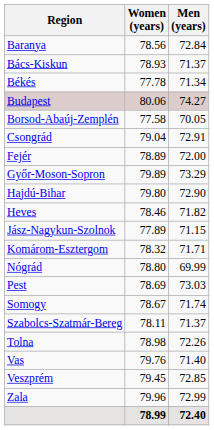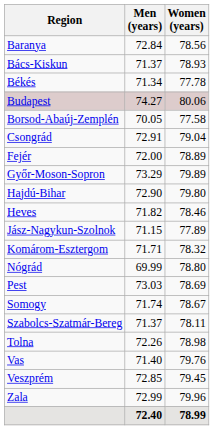 <table class="wikitable sortable" style="text-align:right">
 <tr>
 <th>Region</th>
+<th>Men<br>(years)</th>
 <th>Women<br>(years)</th>
-<th>Men<br>(years)</th>
 </tr>
 <tr>
 <td align="left"><a href='#'>Baranya</a></td>
+<td>72.84</td>
 <td>78.56</td>
-<td>72.84</td>
 </tr>
 <tr>
 <td align="left"><a href='#'>Bács-Kiskun</a></td>
+<td>71.37</td>
 <td>78.93</td>
-<td>71.37</td>
 </tr>
 <tr>
 <td align="left"><a href='#'>Békés</a></td>
+<td>71.34</td>
 <td>77.78</td>
-<td>71.34</td>
 </tr>
 <tr style="background:#dcc;">
 <td align="left"><a href='#'>Budapest</a></td>
+<td>74.27</td>
 <td>80.06</td>
-<td>74.27</td>
 </tr>
 <tr>
 <td align="left"><a href='#'>Borsod-Abaúj-Zemplén</a></td>
+<td>70.05</td>
 <td>77.58</td>
-<td>70.05</td>
 </tr>
 <tr>
 <td align="left"><a href='#'>Csongrád</a></td>
+<td>72.91</td>
 <td>79.04</td>
-<td>72.91</td>
 </tr>
 <tr>
 <td align="left"><a href='#'>Fejér</a></td>
+<td>72.00</td>
 <td>78.89</td>
-<td>72.00</td>
 </tr>
 <tr>
 <td align="left"><a href='#'>Győr-Moson-Sopron</a></td>
+<td>73.29</td>
 <td>79.89</td>
-<td>73.29</td>
 </tr>
 <tr>
 <td align="left"><a href='#'>Hajdú-Bihar</a></td>
+<td>72.90</td>
 <td>79.80</td>
-<td>72.90</td>
 </tr>
 <tr>
 <td align="left"><a href='#'>Heves</a></td>
+<td>71.82</td>
 <td>78.46</td>
-<td>71.82</td>
 </tr>
 <tr>
 <td align="left"><a href='#'>Jász-Nagykun-Szolnok</a></td>
+<td>71.15</td>
 <td>77.89</td>
-<td>71.15</td>
 </tr>
 <tr>
 <td align="left"><a href='#'>Komárom-Esztergom</a></td>
+<td>71.71</td>
 <td>78.32</td>
-<td>71.71</td>
 </tr>
 <tr>
 <td align="left"><a href='#'>Nógrád</a></td>
+<td>69.99</td>
 <td>78.80</td>
-<td>69.99</td>
 </tr>
 <tr>
 <td align="left"><a href='#'>Pest</a></td>
+<td>73.03</td>
 <td>78.69</td>
-<td>73.03</td>
 </tr>
 <tr>
 <td align="left"><a href='#'>Somogy</a></td>
+<td>71.74</td>
 <td>78.67</td>
-<td>71.74</td>
 </tr>
 <tr>
 <td align="left"><a href='#'>Szabolcs-Szatmár-Bereg</a></td>
+<td>71.37</td>
 <td>78.11</td>
-<td>71.37</td>
 </tr>
 <tr>
 <td align="left"><a href='#'>Tolna</a></td>
+<td>72.26</td>
 <td>78.98</td>
-<td>72.26</td>
 </tr>
 <tr>
 <td align="left"><a href='#'>Vas</a></td>
+<td>71.40</td>
 <td>79.76</td>
-<td>71.40</td>
 </tr>
 <tr>
 <td align="left"><a href='#'>Veszprém</a></td>
+<td>72.85</td>
 <td>79.45</td>
-<td>72.85</td>
 </tr>
 <tr>
 <td align="left"><a href='#'>Zala</a></td>
+<td>72.99</td>
 <td>79.96</td>
-<td>72.99</td>
 </tr>
 <tr bgcolor="E5E4E2">
 <td align="left"><strong></strong></td>
+<td><strong>72.40</strong></td>
 <td><strong>78.99</strong></td>
-<td><strong>72.40</strong></td>
 </tr>
 </table>
